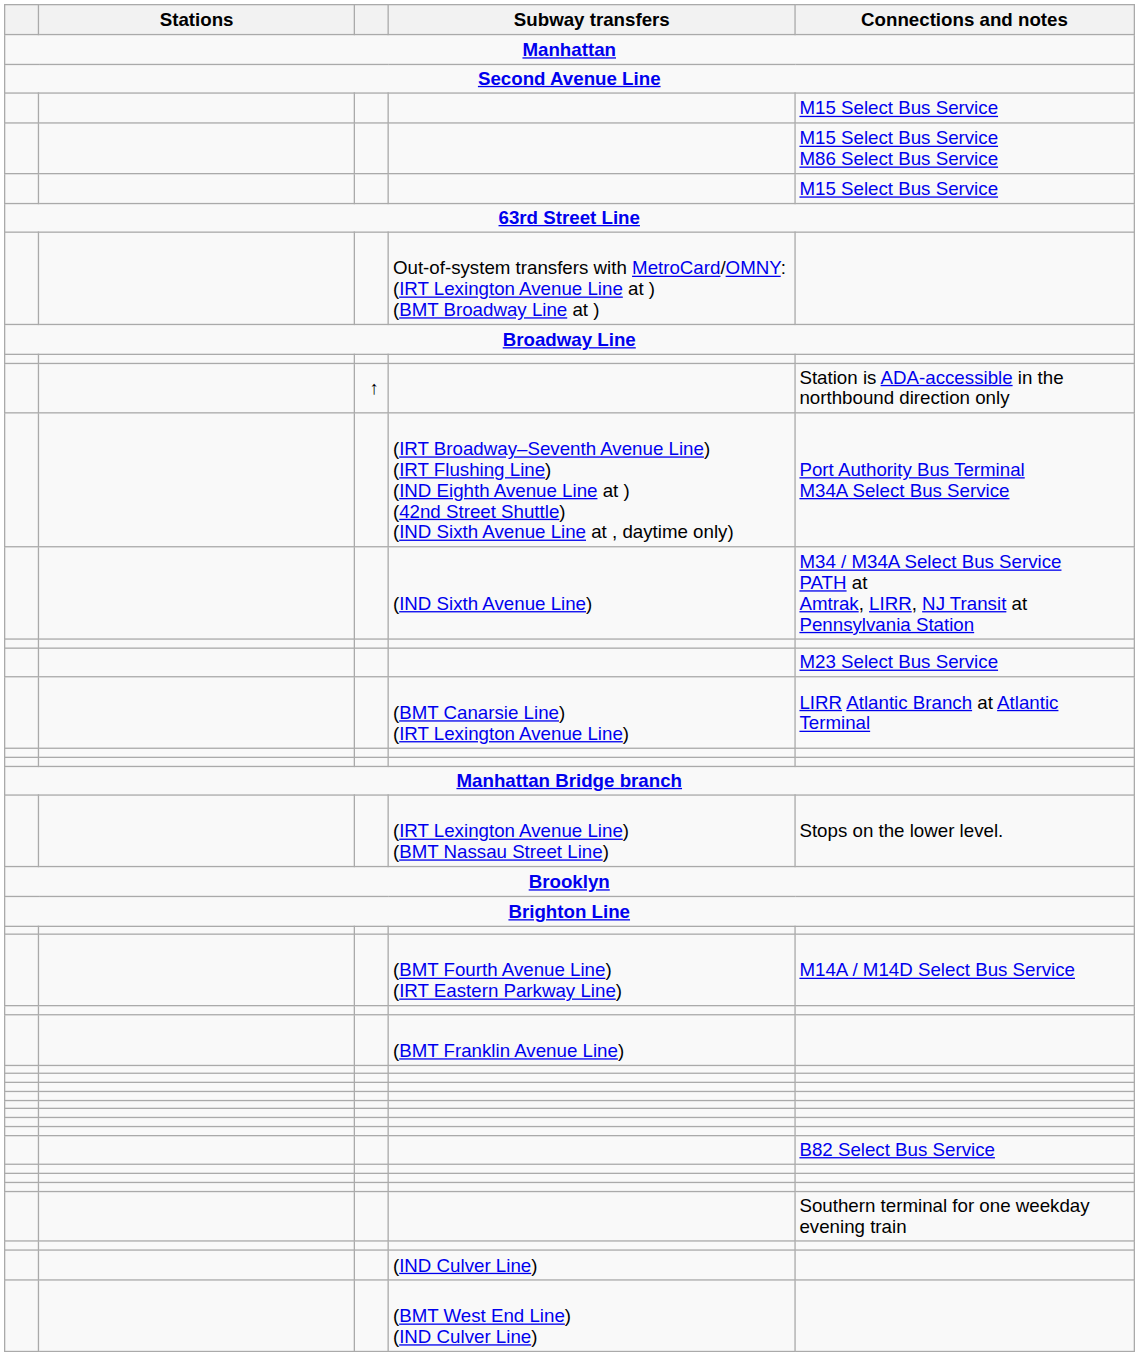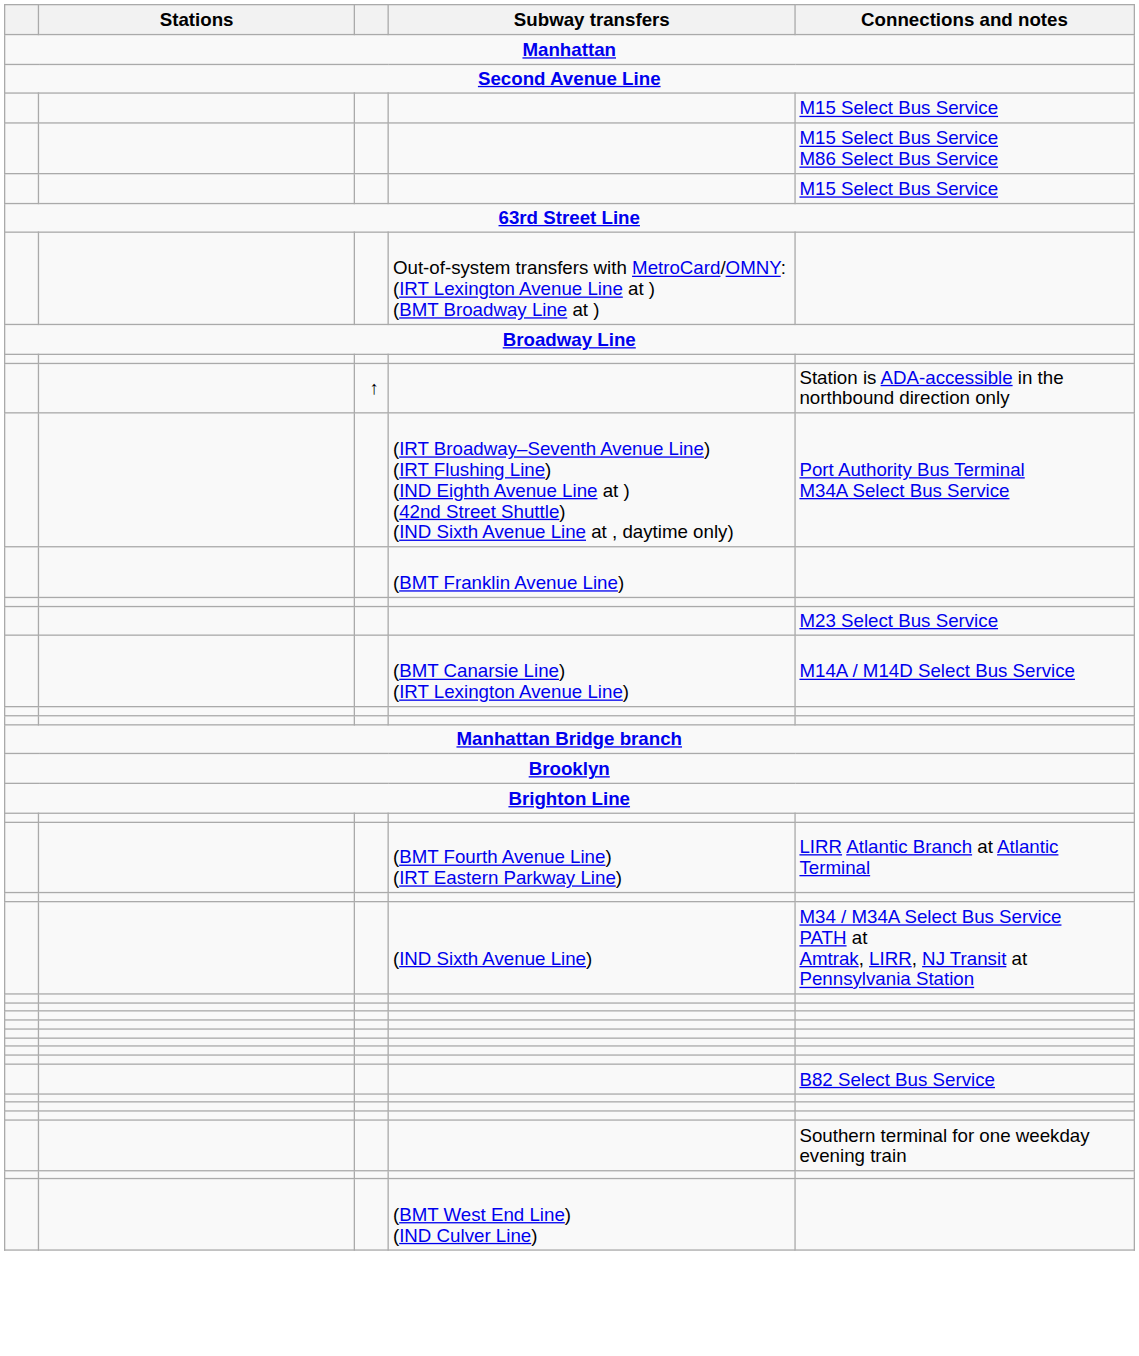 <table class="wikitable collapsible" style="font-size:90%" summary="Service information for the Q train and its stations, including service times, ADA-accessibility, subway transfers, and non-subway connections.">
 <tr>
 <th width=3%><br></th>
 <th style="width:28%;">Stations</th>
 <th style="width:3%;"></th>
 <th style="width:36%;">Subway transfers</th>
 <th style="width:30%;">Connections and notes</th>
 </tr>
 <tr>
 <td colspan="5" style="font-weight:bold; text-align:center"><a href='#'>Manhattan</a></td>
 </tr>
 <tr>
 <td colspan="5" style="font-weight:bold; text-align:center"><a href='#'>Second Avenue Line</a></td>
 </tr>
 <tr>
 <td align=center></td>
 <td></td>
 <td align=center></td>
 <td></td>
 <td><a href='#'>M15 Select Bus Service</a></td>
 </tr>
 <tr>
 <td align=center></td>
 <td></td>
 <td align=center></td>
 <td></td>
 <td><a href='#'>M15 Select Bus Service</a><br><a href='#'>M86 Select Bus Service</a></td>
 </tr>
 <tr>
 <td align=center></td>
 <td></td>
 <td align=center></td>
 <td></td>
 <td><a href='#'>M15 Select Bus Service</a></td>
 </tr>
 <tr>
 <td colspan="5" style="font-weight:bold; text-align:center"><a href='#'>63rd Street Line</a></td>
 </tr>
 <tr>
 <td align=center></td>
 <td></td>
 <td align=center></td>
 <td><br>Out-of-system transfers with <a href='#'>MetroCard</a>/<a href='#'>OMNY</a>:<br> (<a href='#'>IRT Lexington Avenue Line</a> at )<br> (<a href='#'>BMT Broadway Line</a> at )</td>
 <td></td>
 </tr>
 <tr>
 <td colspan="5" style="font-weight:bold; text-align:center"><a href='#'>Broadway Line</a></td>
 </tr>
 <tr>
 <td align=center></td>
 <td></td>
 <td align=center></td>
 <td></td>
 <td></td>
 </tr>
 <tr>
 <td align=center></td>
 <td></td>
 <td align=center> ↑</td>
 <td></td>
 <td>Station is <a href='#'>ADA-accessible</a> in the northbound direction only</td>
 </tr>
 <tr>
 <td align=center></td>
 <td></td>
 <td align=center></td>
 <td><br> (<a href='#'>IRT Broadway–Seventh Avenue Line</a>)<br> (<a href='#'>IRT Flushing Line</a>)<br> (<a href='#'>IND Eighth Avenue Line</a> at )<br> (<a href='#'>42nd Street Shuttle</a>)<br> (<a href='#'>IND Sixth Avenue Line</a> at , daytime only)</td>
 <td><a href='#'>Port Authority Bus Terminal</a><br><a href='#'>M34A Select Bus Service</a></td>
 </tr>
 <tr>
 <td align=center></td>
 <td></td>
 <td align=center></td>
-<td><br> (<a href='#'>IND Sixth Avenue Line</a>)</td>
-<td><a href='#'>M34 / M34A Select Bus Service</a><br><a href='#'>PATH</a> at <br><a href='#'>Amtrak</a>, <a href='#'>LIRR</a>, <a href='#'>NJ Transit</a> at <a href='#'>Pennsylvania Station</a></td>
+<td><br> (<a href='#'>BMT Franklin Avenue Line</a>)</td>
+<td></td>
 </tr>
 <tr>
 <td align=center></td>
 <td></td>
 <td></td>
 <td></td>
 <td></td>
 </tr>
 <tr>
 <td align=center></td>
 <td></td>
 <td></td>
 <td></td>
 <td><a href='#'>M23 Select Bus Service</a></td>
 </tr>
 <tr>
 <td align=center></td>
 <td></td>
 <td align=center></td>
 <td><br> (<a href='#'>BMT Canarsie Line</a>)<br> (<a href='#'>IRT Lexington Avenue Line</a>)</td>
-<td><a href='#'>LIRR</a> <a href='#'>Atlantic Branch</a> at <a href='#'>Atlantic Terminal</a></td>
+<td><a href='#'>M14A / M14D Select Bus Service</a></td>
 </tr>
 <tr>
 <td align=center></td>
 <td></td>
 <td></td>
 <td></td>
 <td></td>
 </tr>
 <tr>
 <td align=center></td>
 <td></td>
 <td></td>
 <td></td>
 <td></td>
 </tr>
 <tr>
 <td colspan="5" style="font-weight:bold; text-align:center"><a href='#'>Manhattan Bridge branch</a></td>
 </tr>
 <tr>
-<td align=center></td>
-<td></td>
-<td align=center></td>
-<td><br> (<a href='#'>IRT Lexington Avenue Line</a>)<br> (<a href='#'>BMT Nassau Street Line</a>)</td>
-<td>Stops on the lower level.</td>
-</tr>
-<tr>
 <td colspan="5" style="font-weight:bold; text-align:center"><a href='#'>Brooklyn</a></td>
 </tr>
 <tr>
 <td colspan="5" style="font-weight:bold; text-align:center"><a href='#'>Brighton Line</a></td>
 </tr>
 <tr>
 <td align="center"></td>
 <td></td>
 <td align="center"></td>
 <td></td>
 <td></td>
 </tr>
 <tr>
 <td align=center></td>
 <td></td>
 <td align=center></td>
 <td><br> (<a href='#'>BMT Fourth Avenue Line</a>)<br> (<a href='#'>IRT Eastern Parkway Line</a>)</td>
-<td><a href='#'>M14A / M14D Select Bus Service</a></td>
+<td><a href='#'>LIRR</a> <a href='#'>Atlantic Branch</a> at <a href='#'>Atlantic Terminal</a></td>
 </tr>
 <tr>
 <td align=center></td>
 <td></td>
 <td></td>
 <td></td>
 <td></td>
 </tr>
 <tr>
 <td align=center></td>
 <td></td>
 <td align=center></td>
-<td><br> (<a href='#'>BMT Franklin Avenue Line</a>)</td>
-<td></td>
+<td><br> (<a href='#'>IND Sixth Avenue Line</a>)</td>
+<td><a href='#'>M34 / M34A Select Bus Service</a><br><a href='#'>PATH</a> at <br><a href='#'>Amtrak</a>, <a href='#'>LIRR</a>, <a href='#'>NJ Transit</a> at <a href='#'>Pennsylvania Station</a></td>
 </tr>
 <tr>
 <td align=center></td>
 <td></td>
 <td></td>
 <td></td>
 <td></td>
 </tr>
 <tr>
 <td align=center></td>
 <td></td>
 <td></td>
 <td></td>
 <td></td>
 </tr>
 <tr>
 <td align=center></td>
 <td></td>
 <td></td>
 <td></td>
 <td></td>
 </tr>
 <tr>
 <td align=center></td>
 <td></td>
 <td></td>
 <td></td>
 <td></td>
 </tr>
 <tr>
 <td align=center></td>
 <td></td>
 <td></td>
 <td></td>
 <td></td>
 </tr>
 <tr>
 <td align=center></td>
 <td></td>
 <td align=center></td>
 <td></td>
 <td></td>
 </tr>
 <tr>
 <td align=center></td>
 <td></td>
 <td></td>
 <td></td>
 <td></td>
 </tr>
 <tr>
 <td align=center></td>
 <td></td>
 <td></td>
 <td></td>
 <td></td>
 </tr>
 <tr>
 <td align=center></td>
 <td></td>
 <td align=center></td>
 <td></td>
 <td><a href='#'>B82 Select Bus Service</a></td>
 </tr>
 <tr>
 <td align=center></td>
 <td></td>
 <td></td>
 <td></td>
 <td></td>
 </tr>
 <tr>
 <td align=center></td>
 <td></td>
 <td></td>
 <td></td>
 <td></td>
 </tr>
 <tr>
 <td align=center></td>
 <td></td>
 <td></td>
 <td></td>
 <td></td>
 </tr>
 <tr>
 <td align=center></td>
 <td></td>
 <td></td>
 <td></td>
 <td>Southern terminal for one weekday evening train</td>
 </tr>
 <tr>
 <td align=center></td>
 <td></td>
 <td></td>
 <td></td>
 <td></td>
 </tr>
 <tr>
-<td align=center></td>
-<td></td>
-<td></td>
-<td> (<a href='#'>IND Culver Line</a>)</td>
-<td></td>
-</tr>
-<tr>
 <td align="center"></td>
 <td></td>
 <td align="center"></td>
 <td><br> (<a href='#'>BMT West End Line</a>)<br> (<a href='#'>IND Culver Line</a>)</td>
 <td></td>
 </tr>
 </table>
